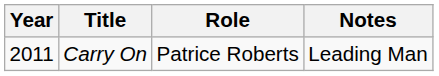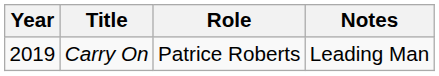 <table class="wikitable sortable">
 <tr>
 <th>Year</th>
 <th>Title</th>
 <th>Role</th>
 <th>Notes</th>
 </tr>
 <tr>
-<td>2011</td>
+<td>2019</td>
 <td><em>Carry On</em></td>
 <td>Patrice Roberts</td>
 <td>Leading Man</td>
 </tr>
 </table>
